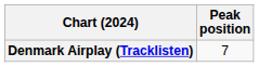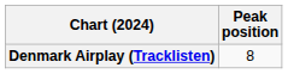 <table class="wikitable plainrowheaders sortable" border="1" style="text-align:center;">
 <tr>
 <th scope="col">Chart (2024)</th>
 <th scope="col">Peak<br>position</th>
 </tr>
 <tr>
 <th scope="row">Denmark Airplay (<a href='#'>Tracklisten</a>)</th>
-<td>7</td>
+<td>8</td>
 </tr>
 </table>
